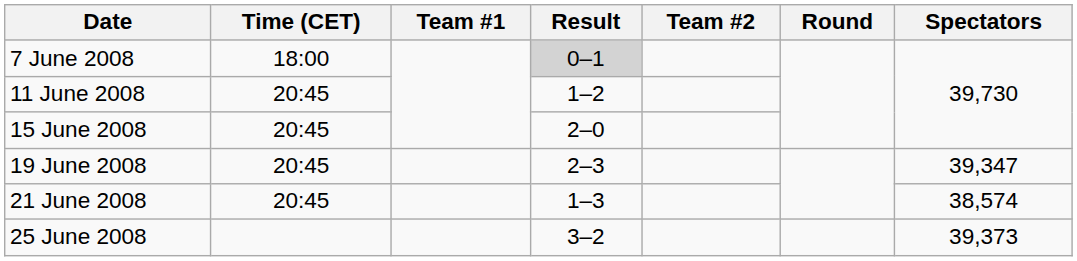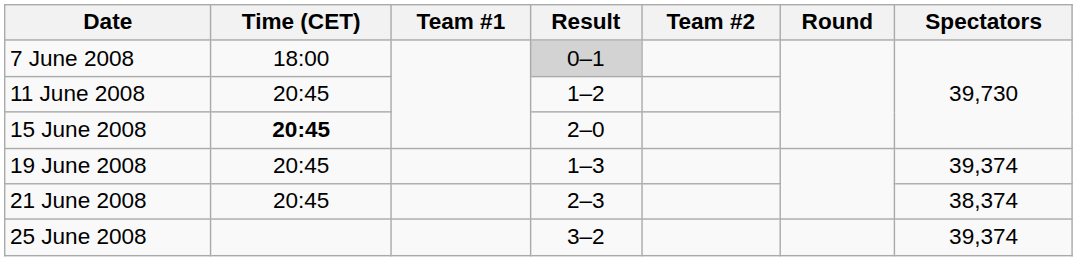 <table class="wikitable" style="text-align: left;;" width="60%">
 <tr>
 <th>Date</th>
 <th>Time (CET)</th>
 <th>Team #1</th>
 <th>Result</th>
 <th>Team #2</th>
 <th>Round</th>
 <th>Spectators</th>
 </tr>
 <tr>
 <td>7 June 2008</td>
 <td style="text-align:center;">18:00</td>
 <td rowspan="3"></td>
 <td style="background: lightgrey; text-align:center;">0–1</td>
 <td></td>
 <td rowspan="3"></td>
 <td rowspan="3" style="text-align:center;">39,730</td>
 </tr>
 <tr>
 <td>11 June 2008</td>
 <td style="text-align:center;">20:45</td>
 <td style="text-align:center;">1–2</td>
 <td></td>
 </tr>
 <tr>
 <td>15 June 2008</td>
-<td style="text-align:center;">20:45</td>
+<td style="text-align:center;"><strong>20:45</strong></td>
 <td style="text-align:center;">2–0</td>
 <td></td>
 </tr>
 <tr>
 <td>19 June 2008</td>
 <td style="text-align:center;">20:45</td>
 <td></td>
-<td style="text-align:center;">2–3</td>
+<td style="text-align:center;">1–3 </td>
 <td></td>
 <td rowspan="2"></td>
-<td style="text-align:center;">39,347</td>
+<td style="text-align:center;">39,374</td>
 </tr>
 <tr>
 <td>21 June 2008</td>
 <td style="text-align:center;">20:45</td>
 <td></td>
-<td style="text-align:center;">1–3 </td>
+<td style="text-align:center;">2–3</td>
 <td></td>
-<td style="text-align:center;">38,574</td>
+<td style="text-align:center;">38,374</td>
 </tr>
 <tr>
 <td>25 June 2008</td>
 <td></td>
 <td></td>
 <td style="text-align:center;">3–2</td>
 <td></td>
 <td></td>
-<td style="text-align:center;">39,373</td>
+<td style="text-align:center;">39,374</td>
 </tr>
 </table>
